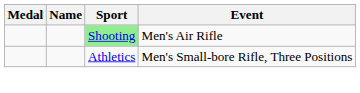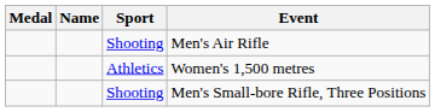 <table class="wikitable sortable">
 <tr>
 <th>Medal</th>
 <th>Name</th>
 <th>Sport</th>
 <th>Event</th>
 </tr>
 <tr>
 <td></td>
 <td></td>
-<td style="background: lightgreen;"><a href='#'>Shooting</a></td>
+<td><a href='#'>Shooting</a></td>
 <td>Men's Air Rifle</td>
 </tr>
 <tr>
 <td></td>
 <td></td>
 <td><a href='#'>Athletics</a></td>
+<td>Women's 1,500 metres</td>
+</tr>
+<tr>
+<td></td>
+<td></td>
+<td><a href='#'>Shooting</a></td>
 <td>Men's Small-bore Rifle, Three Positions</td>
 </tr>
 </table>
